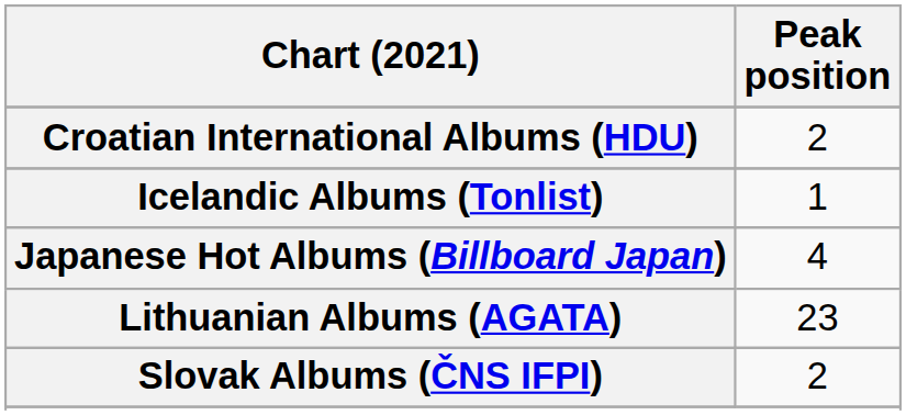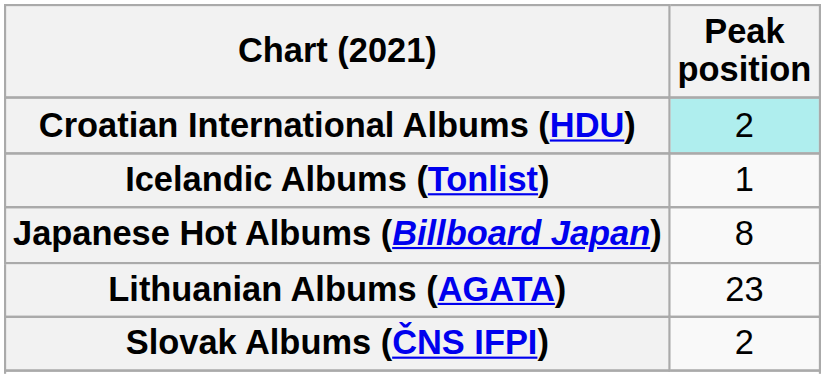 <table class="wikitable sortable plainrowheaders" style="text-align:center">
 <tr>
 <th scope="col">Chart (2021)</th>
 <th scope="col">Peak<br>position</th>
 </tr>
 <tr>
 </tr>
 <tr>
 </tr>
 <tr>
 </tr>
 <tr>
 </tr>
 <tr>
 </tr>
 <tr>
 <th scope="row">Croatian International Albums (<a href='#'>HDU</a>)</th>
-<td>2</td>
+<td style="background: paleturquoise;">2</td>
 </tr>
 <tr>
 </tr>
 <tr>
 </tr>
 <tr>
 </tr>
 <tr>
 </tr>
 <tr>
 </tr>
 <tr>
 </tr>
 <tr>
 </tr>
 <tr>
 </tr>
 <tr>
 <th scope="row">Icelandic Albums (<a href='#'>Tonlist</a>)</th>
 <td>1</td>
 </tr>
 <tr>
 </tr>
 <tr>
 </tr>
 <tr>
 </tr>
 <tr>
 </tr>
 <tr>
 <th scope="row">Japanese Hot Albums (<em><a href='#'>Billboard Japan</a></em>)</th>
-<td>4</td>
+<td>8</td>
 </tr>
 <tr>
 <th scope="row">Lithuanian Albums (<a href='#'>AGATA</a>)</th>
 <td>23</td>
 </tr>
 <tr>
 </tr>
 <tr>
 </tr>
 <tr>
 </tr>
 <tr>
 </tr>
 <tr>
 </tr>
 <tr>
 <th scope="row">Slovak Albums (<a href='#'>ČNS IFPI</a>)</th>
 <td>2</td>
 </tr>
 <tr>
 </tr>
 <tr>
 </tr>
 <tr>
 </tr>
 <tr>
 </tr>
 <tr>
 </tr>
 </table>
